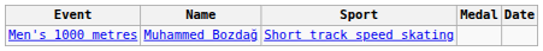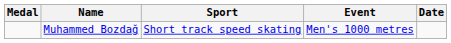 <table class="wikitable sortable" style="font-size:95%;">
 <tr>
-<th>Event</th>
+<th>Medal</th>
 <th>Name</th>
 <th>Sport</th>
-<th>Medal</th>
+<th>Event</th>
 <th>Date</th>
 </tr>
 <tr>
-<td><a href='#'>Men's 1000 metres</a></td>
+<td></td>
 <td><a href='#'>Muhammed Bozdağ</a></td>
 <td><a href='#'>Short track speed skating</a></td>
-<td></td>
+<td><a href='#'>Men's 1000 metres</a></td>
 <td></td>
 </tr>
 </table>
